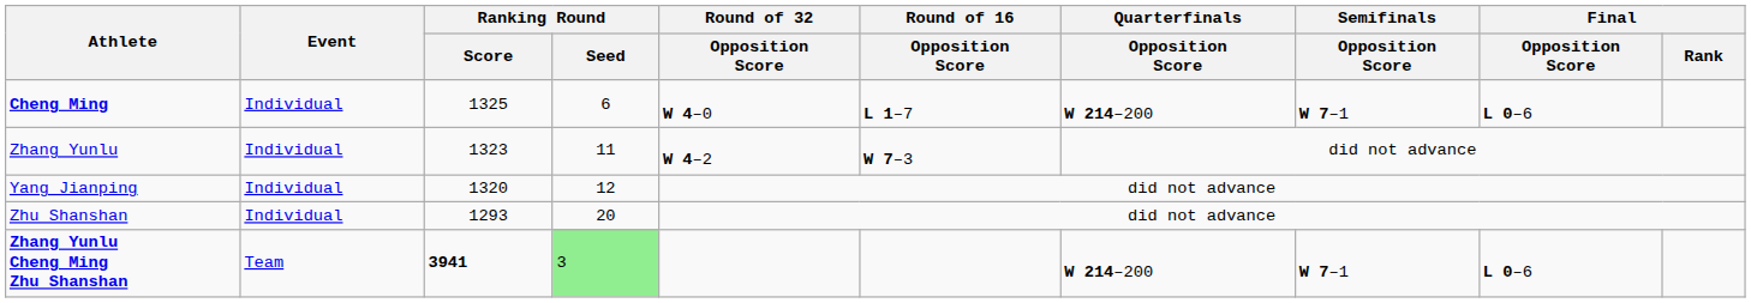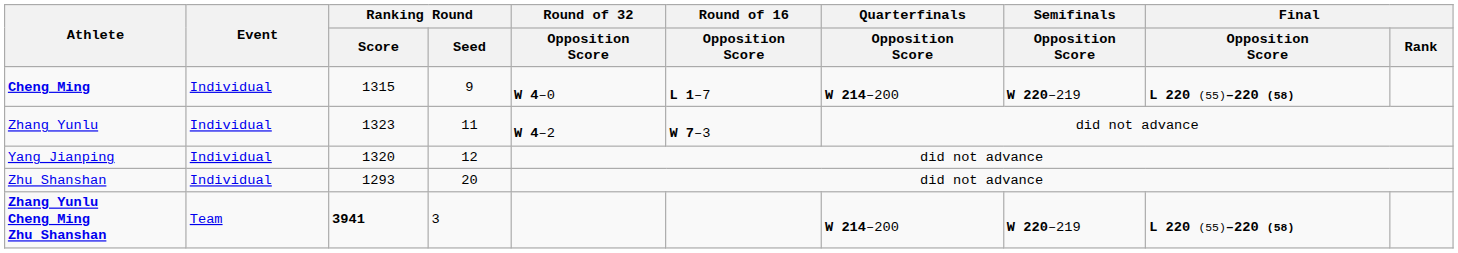 <table class="wikitable"  style="width:98%; text-align:left; font-size:90%;">
 <tr>
 <th rowspan=2>Athlete</th>
 <th rowspan=2>Event</th>
 <th colspan=2>Ranking Round</th>
 <th>Round of 32</th>
 <th>Round of 16</th>
 <th>Quarterfinals</th>
 <th>Semifinals</th>
 <th colspan=2>Final</th>
 </tr>
 <tr>
 <th>Score</th>
 <th>Seed</th>
 <th>Opposition<br>Score</th>
 <th>Opposition<br>Score</th>
 <th>Opposition<br>Score</th>
 <th>Opposition<br>Score</th>
 <th>Opposition<br>Score</th>
 <th>Rank</th>
 </tr>
 <tr>
 <td><strong><a href='#'>Cheng Ming</a></strong></td>
 <td><a href='#'>Individual</a></td>
-<td align=center>1325</td>
-<td align=center>6</td>
+<td align=center>1315</td>
+<td align=center>9</td>
 <td>  <br> <strong>W</strong> <strong>4</strong>–0</td>
 <td> <br> <strong>L</strong> <strong>1</strong>–7</td>
 <td>  <br> <strong>W</strong> <strong>214</strong>–200</td>
-<td>  <br> <strong>W</strong> <strong>7</strong>–1</td>
-<td> <br> <strong>L</strong> <strong>0</strong>–6</td>
+<td>  <br> <strong>W</strong> <strong>220</strong>–219</td>
+<td> <br> <strong>L</strong> <strong>220</strong> <small>(55)</small><strong>–220 <small>(58)</small></strong></td>
 <td align=center></td>
 </tr>
 <tr>
 <td><a href='#'>Zhang Yunlu</a></td>
 <td><a href='#'>Individual</a></td>
 <td align=center>1323</td>
 <td align=center>11</td>
 <td>  <br> <strong>W</strong> <strong>4</strong>–2</td>
 <td>  <br> <strong>W</strong> <strong>7</strong>–3</td>
 <td style="text-align:center;" colspan="4">did not advance</td>
 </tr>
 <tr>
 <td><a href='#'>Yang Jianping</a></td>
 <td><a href='#'>Individual</a></td>
 <td align=center>1320</td>
 <td align=center>12</td>
 <td style="text-align:center;" colspan="6">did not advance</td>
 </tr>
 <tr>
 <td><a href='#'>Zhu Shanshan</a></td>
 <td><a href='#'>Individual</a></td>
 <td align=center>1293</td>
 <td align=center>20</td>
 <td style="text-align:center;" colspan="6">did not advance</td>
 </tr>
 <tr>
 <td><strong><a href='#'>Zhang Yunlu</a><br><a href='#'>Cheng Ming</a><br><a href='#'>Zhu Shanshan</a></strong></td>
 <td><a href='#'>Team</a></td>
 <td><strong>3941</strong></td>
-<td style="background: lightgreen;">3</td>
+<td>3</td>
 <td></td>
 <td></td>
 <td>  <br> <strong>W</strong> <strong>214</strong>–200</td>
-<td>  <br> <strong>W</strong> <strong>7</strong>–1</td>
-<td> <br> <strong>L</strong> <strong>0</strong>–6</td>
+<td>  <br> <strong>W</strong> <strong>220</strong>–219</td>
+<td> <br> <strong>L</strong> <strong>220</strong> <small>(55)</small><strong>–220 <small>(58)</small></strong></td>
 <td></td>
 </tr>
 </table>
